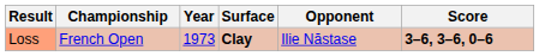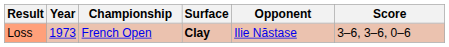 <table class='sortable wikitable'>
 <tr>
 <th style="width:40px">Result</th>
+<th style="width:30px">Year</th>
 <th style="width:130px">Championship</th>
-<th style="width:30px">Year</th>
 <th style="width:50px">Surface</th>
 <th style="width:130px">Opponent</th>
 <th style="width:140px" class="unsortable">Score</th>
 </tr>
 <tr style="background:#ebc2af;">
 <td style="background:#ffa07a;">Loss</td>
+<td><a href='#'>1973</a></td>
 <td><a href='#'>French Open</a></td>
-<td><a href='#'>1973</a></td>
 <td><strong>Clay</strong></td>
 <td> <a href='#'>Ilie Năstase</a></td>
-<td><strong>3–6, 3–6, 0–6</strong></td>
+<td>3–6, 3–6, 0–6</td>
 </tr>
 </table>
